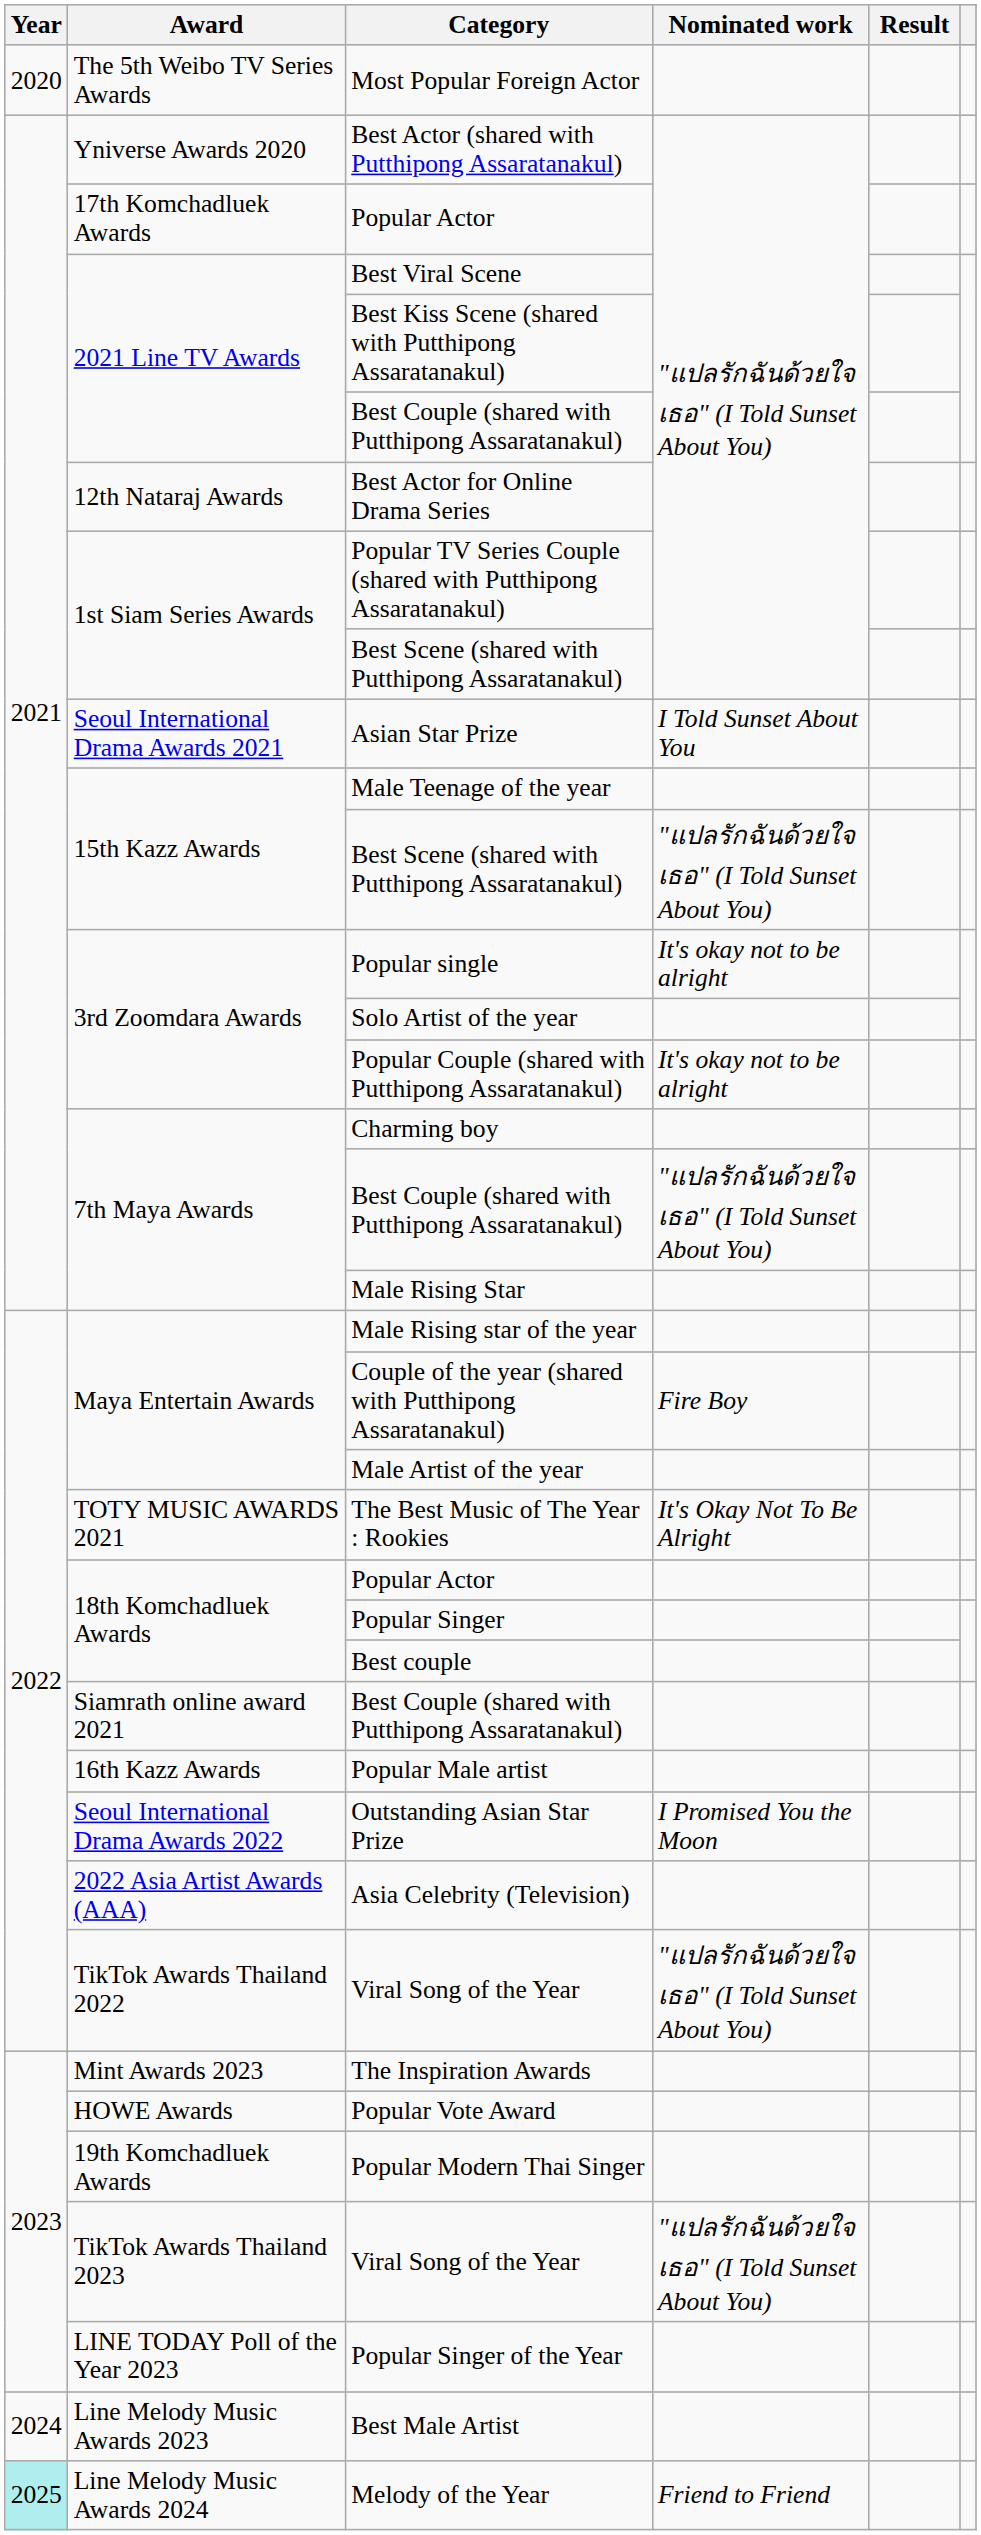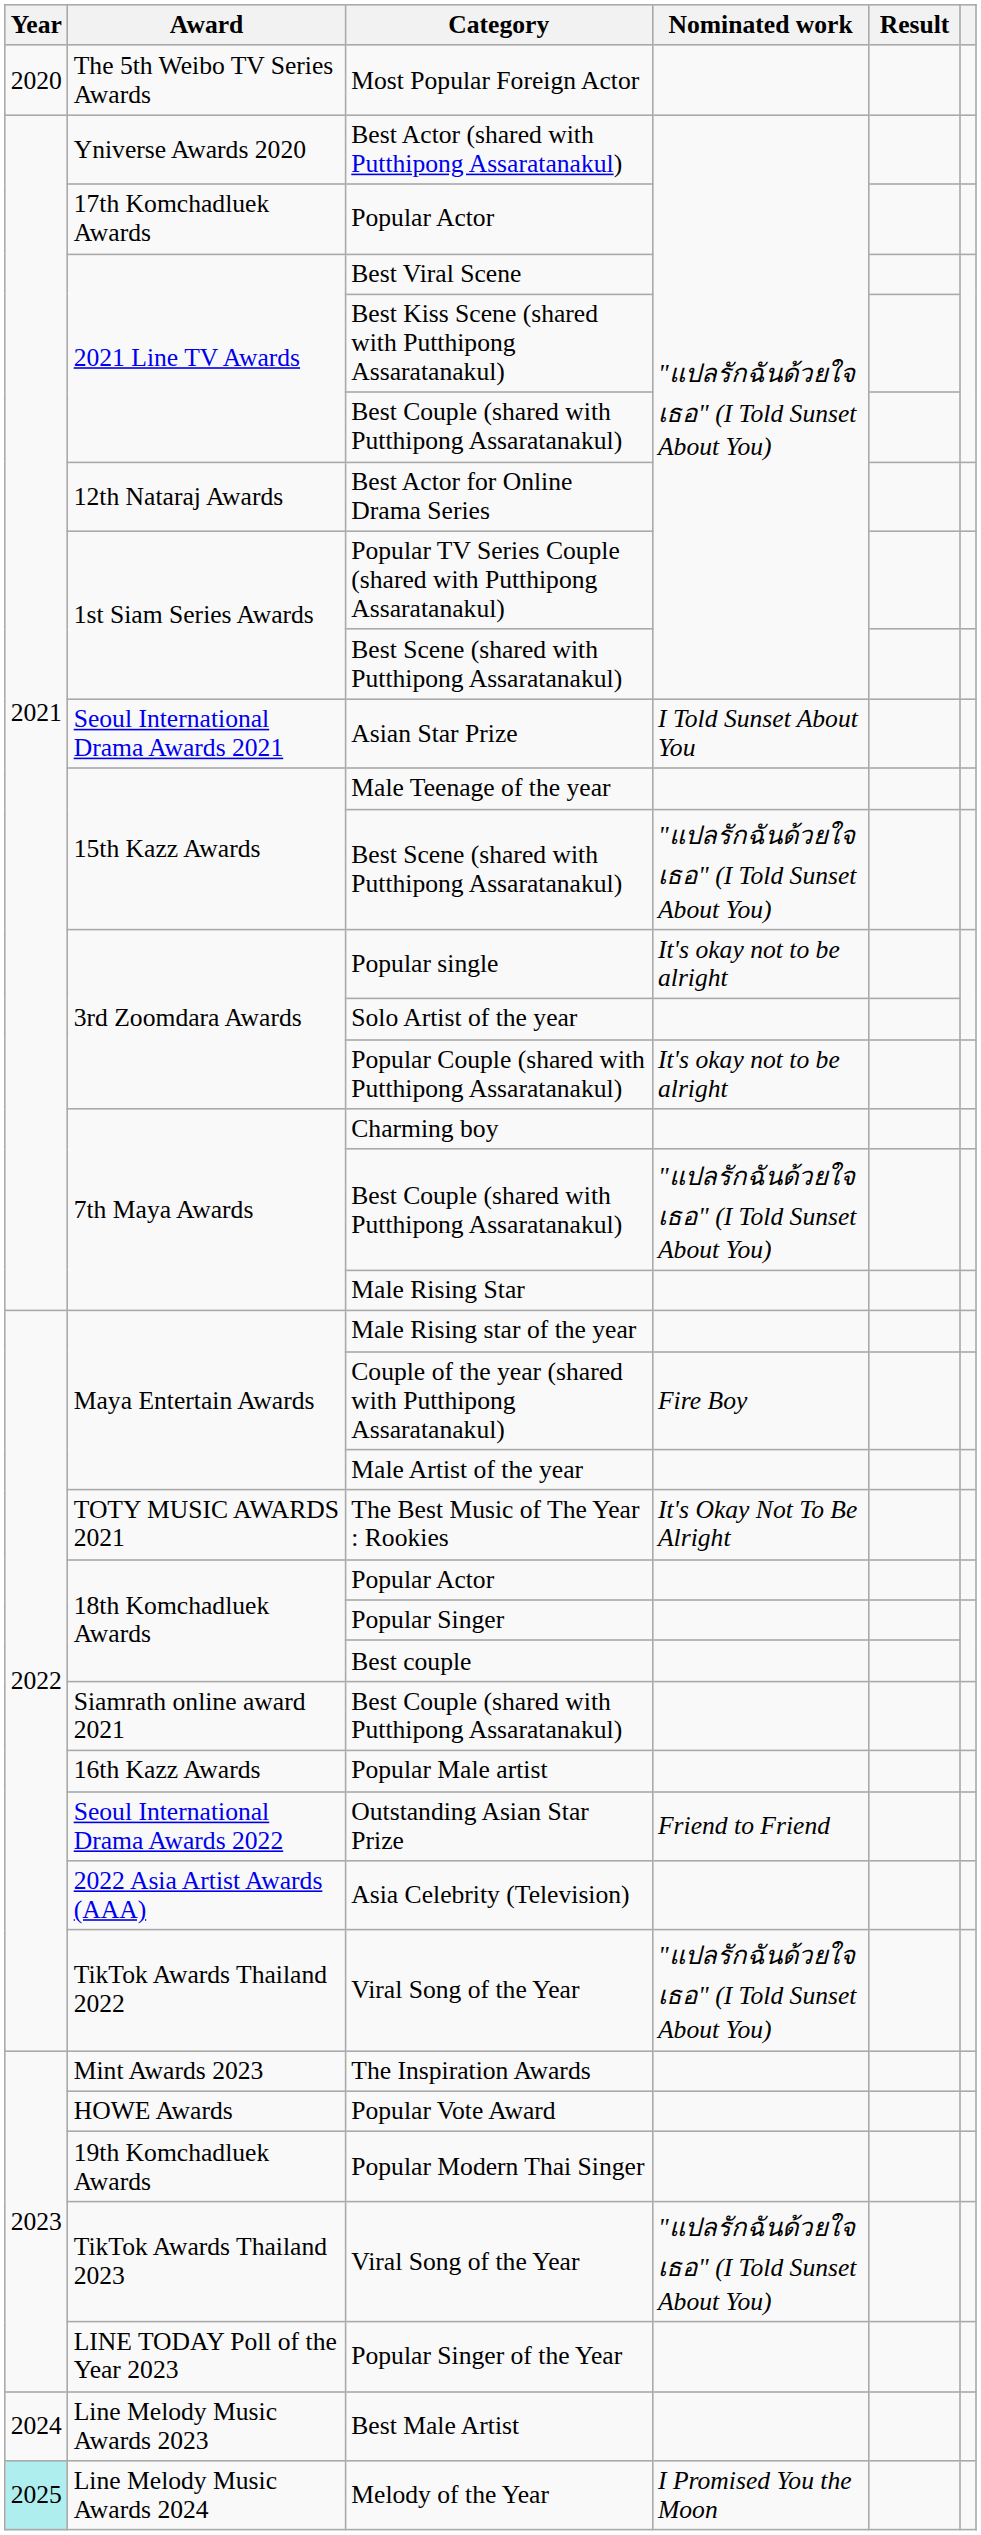 <table class="wikitable sortable">
 <tr>
 <th scope="col" style="width:1em;">Year</th>
 <th scope="col" style="width:35em;">Award</th>
 <th scope="col" style="width:40em;">Category</th>
 <th scope="col" style="width:25em;">Nominated work</th>
 <th scope="col" style="width:5em;">Result</th>
 <th scope="col" style="width:1em;"class="unsortable"></th>
 </tr>
 <tr>
 <td>2020</td>
 <td>The 5th Weibo TV Series Awards</td>
 <td>Most Popular Foreign Actor</td>
 <td></td>
 <td></td>
 <td style="text-align: center;"></td>
 </tr>
 <tr>
 <td rowspan="17">2021</td>
 <td>Yniverse Awards 2020</td>
 <td>Best Actor (shared with <a href='#'>Putthipong Assaratanakul</a>)</td>
 <td rowspan="8"><em>"แปลรักฉันด้วยใจเธอ" (I Told Sunset About You)</em></td>
 <td></td>
 <td style="text-align: center;"></td>
 </tr>
 <tr>
 <td>17th Komchadluek Awards</td>
 <td>Popular Actor</td>
 <td></td>
 <td style="text-align: center;"></td>
 </tr>
 <tr>
 <td rowspan="3"><a href='#'>2021 Line TV Awards</a></td>
 <td>Best Viral Scene</td>
 <td></td>
 <td style="text-align: center;" rowspan="3"></td>
 </tr>
 <tr>
 <td>Best Kiss Scene (shared with Putthipong Assaratanakul)</td>
 <td></td>
 </tr>
 <tr>
 <td>Best Couple (shared with Putthipong Assaratanakul)</td>
 <td></td>
 </tr>
 <tr>
 <td>12th Nataraj Awards</td>
 <td>Best Actor for Online Drama Series</td>
 <td></td>
 <td style="text-align: center;"></td>
 </tr>
 <tr>
 <td rowspan="2">1st Siam Series Awards</td>
 <td>Popular TV Series Couple  (shared with Putthipong Assaratanakul)</td>
 <td></td>
 <td style="text-align: center;"></td>
 </tr>
 <tr>
 <td Best Scene (shared with Putthipong Assaratanakul)>Best Scene (shared with Putthipong Assaratanakul)</td>
 <td></td>
 <td></td>
 </tr>
 <tr>
 <td><a href='#'>Seoul International Drama Awards 2021</a></td>
 <td>Asian Star Prize</td>
 <td><em>I Told Sunset About You</em></td>
 <td></td>
 <td></td>
 </tr>
 <tr>
 <td rowspan="2">15th Kazz Awards</td>
 <td>Male Teenage of the year</td>
 <td></td>
 <td></td>
 <td></td>
 </tr>
 <tr>
 <td Best Scene (shared with Putthipong Assaratanakul)>Best Scene (shared with Putthipong Assaratanakul)</td>
 <td><em>"แปลรักฉันด้วยใจเธอ" (I Told Sunset About You)</em></td>
 <td></td>
 <td></td>
 </tr>
 <tr>
 <td rowspan="3">3rd Zoomdara Awards</td>
 <td>Popular single</td>
 <td><em>It's okay not to be alright</em></td>
 <td></td>
 </tr>
 <tr>
 <td Solo Artist>Solo Artist of the year</td>
 <td></td>
 <td></td>
 </tr>
 <tr>
 <td Best Couple (shared with Putthipong Assaratanakul)>Popular Couple (shared with Putthipong Assaratanakul)</td>
 <td><em>It's okay not to be alright</em></td>
 <td></td>
 <td></td>
 </tr>
 <tr>
 <td rowspan="3">7th Maya Awards</td>
 <td>Charming boy</td>
 <td></td>
 <td></td>
 </tr>
 <tr>
 <td Best Couple (shared with Krit Amnuaydechkorn)>Best Couple (shared with Putthipong Assaratanakul)</td>
 <td><em>"แปลรักฉันด้วยใจเธอ" (I Told Sunset About You)</em></td>
 <td></td>
 <td></td>
 </tr>
 <tr>
 <td Male Rising Star>Male Rising Star</td>
 <td></td>
 <td></td>
 <td></td>
 </tr>
 <tr>
 <td rowspan="12">2022</td>
 <td rowspan="3">Maya Entertain Awards</td>
 <td>Male Rising star of the year</td>
 <td></td>
 <td></td>
 </tr>
 <tr>
 <td>Couple of the year (shared with Putthipong Assaratanakul)</td>
 <td><em>Fire Boy</em></td>
 <td></td>
 <td></td>
 </tr>
 <tr>
 <td>Male Artist of the year</td>
 <td></td>
 <td></td>
 </tr>
 <tr>
 <td>TOTY MUSIC AWARDS 2021</td>
 <td>The Best Music of The Year : Rookies</td>
 <td><em>It's Okay Not To Be Alright</em></td>
 <td></td>
 <td></td>
 </tr>
 <tr>
 <td rowspan="3">18th Komchadluek Awards</td>
 <td>Popular Actor</td>
 <td></td>
 <td></td>
 <td></td>
 </tr>
 <tr>
 <td>Popular Singer</td>
 <td></td>
 <td></td>
 </tr>
 <tr>
 <td>Best couple</td>
 <td></td>
 <td></td>
 </tr>
 <tr>
 <td>Siamrath online award 2021</td>
 <td>Best Couple (shared with Putthipong Assaratanakul)</td>
 <td></td>
 <td></td>
 <td></td>
 </tr>
 <tr>
 <td>16th Kazz Awards</td>
 <td>Popular Male artist</td>
 <td></td>
 <td></td>
 <td></td>
 </tr>
 <tr>
 <td><a href='#'>Seoul International Drama Awards 2022</a></td>
 <td>Outstanding Asian Star Prize</td>
-<td><em>I Promised You the Moon</em></td>
+<td><em>Friend to Friend</em></td>
 <td></td>
 <td></td>
 </tr>
 <tr>
 <td><a href='#'>2022 Asia Artist Awards (AAA)</a></td>
 <td>Asia Celebrity (Television)</td>
 <td></td>
 <td></td>
 <td></td>
 </tr>
 <tr>
 <td>TikTok Awards Thailand 2022</td>
 <td>Viral Song of the Year</td>
 <td><em>"แปลรักฉันด้วยใจเธอ" (I Told Sunset About You)</em></td>
 <td></td>
 <td></td>
 </tr>
 <tr>
 <td rowspan="5">2023</td>
 <td>Mint Awards 2023</td>
 <td>The Inspiration Awards</td>
 <td></td>
 <td></td>
 <td></td>
 </tr>
 <tr>
 <td>HOWE Awards</td>
 <td>Popular Vote Award</td>
 <td></td>
 <td></td>
 <td></td>
 </tr>
 <tr>
 <td>19th Komchadluek Awards</td>
 <td>Popular Modern Thai Singer</td>
 <td></td>
 <td></td>
 <td></td>
 </tr>
 <tr>
 <td>TikTok Awards Thailand 2023</td>
 <td>Viral Song of the Year</td>
 <td><em>"แปลรักฉันด้วยใจเธอ" (I Told Sunset About You)</em></td>
 <td></td>
 <td></td>
 </tr>
 <tr>
 <td>LINE TODAY Poll of the Year 2023</td>
 <td>Popular Singer of the Year</td>
 <td></td>
 <td></td>
 <td></td>
 </tr>
 <tr>
 <td>2024</td>
 <td>Line Melody Music Awards 2023</td>
 <td>Best Male Artist</td>
 <td></td>
 <td></td>
 <td></td>
 </tr>
 <tr>
 <td style="background: paleturquoise;">2025</td>
 <td>Line Melody Music Awards 2024</td>
 <td>Melody of the Year</td>
-<td><em>Friend to Friend</em></td>
+<td><em>I Promised You the Moon</em></td>
 <td></td>
 <td></td>
 </tr>
 </table>
